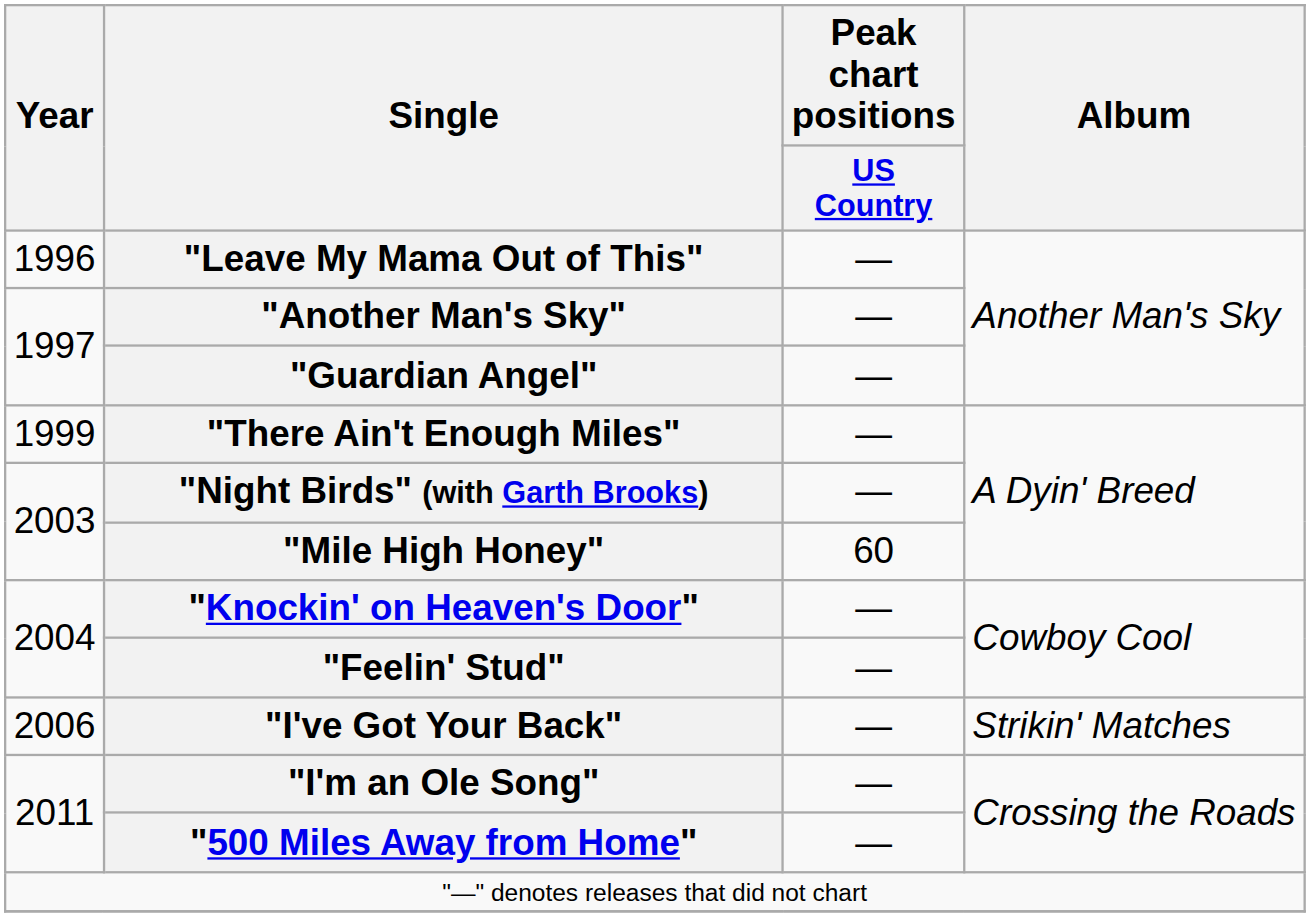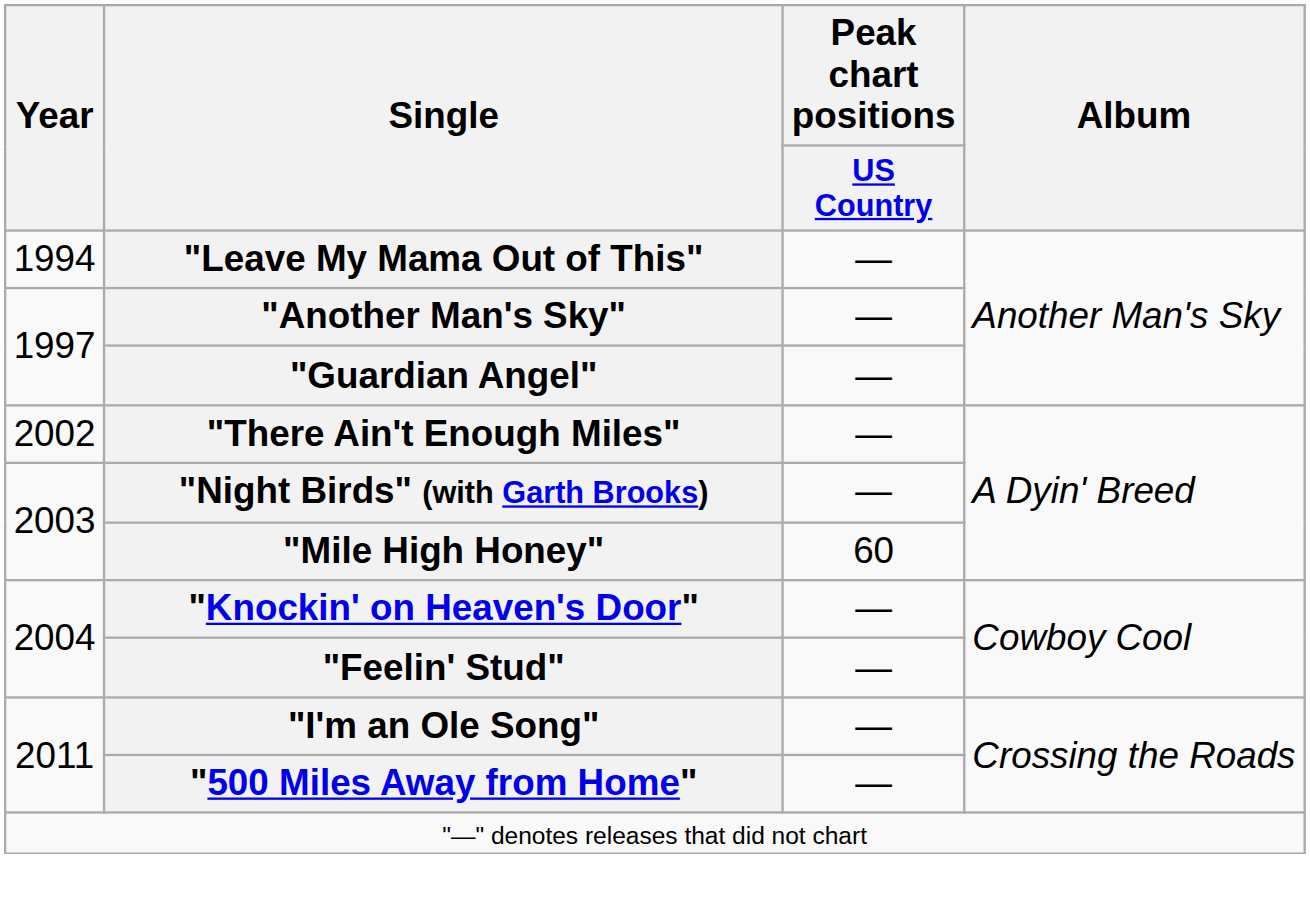 <table class="wikitable plainrowheaders" style="text-align:center;">
 <tr>
 <th rowspan="2">Year</th>
 <th rowspan="2" style="width:18em;">Single</th>
 <th colspan="1">Peak chart<br>positions</th>
 <th rowspan="2">Album</th>
 </tr>
 <tr style="font-size:smaller;">
 <th width="65"><a href='#'>US Country</a></th>
 </tr>
 <tr>
-<td>1996</td>
+<td>1994</td>
 <th scope="row">"Leave My Mama Out of This"</th>
 <td>—</td>
 <td align="left" rowspan="3"><em>Another Man's Sky</em></td>
 </tr>
 <tr>
 <td rowspan="2">1997</td>
 <th scope="row">"Another Man's Sky"</th>
 <td>—</td>
 </tr>
 <tr>
 <th scope="row">"Guardian Angel"</th>
 <td>—</td>
 </tr>
 <tr>
-<td>1999</td>
+<td>2002</td>
 <th scope="row">"There Ain't Enough Miles"</th>
 <td>—</td>
 <td align="left" rowspan="3"><em>A Dyin' Breed</em></td>
 </tr>
 <tr>
 <td rowspan="2">2003</td>
 <th scope="row">"Night Birds" <small>(with <a href='#'>Garth Brooks</a>)</small></th>
 <td>—</td>
 </tr>
 <tr>
 <th scope="row">"Mile High Honey"</th>
 <td>60</td>
 </tr>
 <tr>
 <td rowspan="2">2004</td>
 <th scope="row">"<a href='#'>Knockin' on Heaven's Door</a>"</th>
 <td>—</td>
 <td align="left" rowspan="2"><em>Cowboy Cool</em></td>
 </tr>
 <tr>
 <th scope="row">"Feelin' Stud"</th>
 <td>—</td>
 </tr>
 <tr>
-<td>2006</td>
-<th scope="row">"I've Got Your Back"</th>
-<td>—</td>
-<td align="left"><em>Strikin' Matches</em></td>
-</tr>
-<tr>
 <td rowspan="2">2011</td>
 <th scope="row">"I'm an Ole Song"</th>
 <td>—</td>
 <td align="left" rowspan="2"><em>Crossing the Roads</em></td>
 </tr>
 <tr>
 <th scope="row">"<a href='#'>500 Miles Away from Home</a>"</th>
 <td>—</td>
 </tr>
 <tr>
 <td colspan="4" style="font-size:8pt">"—" denotes releases that did not chart</td>
 </tr>
 <tr>
 </tr>
 </table>
